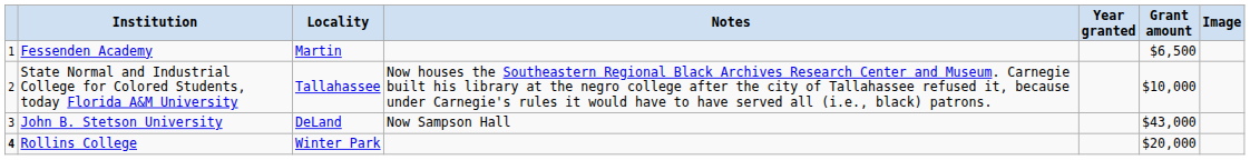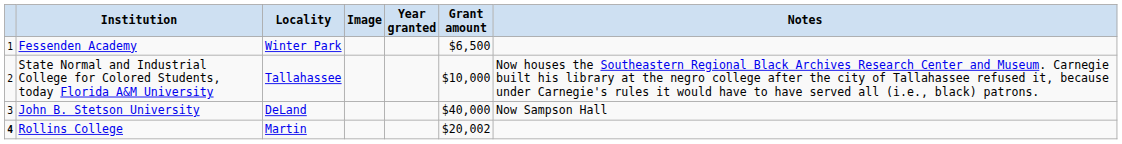 <table class="wikitable sortable" align=center>
 <tr>
 <th style="text-align:center; background:#cee0f2;"></th>
 <th style="background:#cee0f2;"><strong>Institution</strong></th>
 <th style="background:#cee0f2;"><strong>Locality</strong></th>
-<th style="background:#cee0f2;" class="unsortable"><strong>Notes</strong></th>
+<th style="background:#cee0f2;" class="unsortable"><strong>Image</strong></th>
 <th style="background:#cee0f2;"><strong>Year<br>granted</strong></th>
 <th style="background:#cee0f2;"><strong>Grant<br>amount</strong></th>
-<th style="background:#cee0f2;" class="unsortable"><strong>Image</strong></th>
+<th style="background:#cee0f2;" class="unsortable"><strong>Notes</strong></th>
 </tr>
 <tr>
 <td align=center><small>1</small></td>
 <td><a href='#'>Fessenden Academy</a></td>
-<td><a href='#'>Martin</a></td>
+<td><a href='#'>Winter Park</a></td>
 <td></td>
 <td></td>
 <td align=right>$6,500</td>
 <td></td>
 </tr>
 <tr>
 <td><small>2</small></td>
 <td>State Normal and Industrial College for Colored Students, today <a href='#'>Florida A&M University</a></td>
 <td><a href='#'>Tallahassee</a></td>
-<td>Now houses the <a href='#'>Southeastern Regional Black Archives Research Center and Museum</a>. Carnegie built his library at the negro college after the city of Tallahassee refused it, because under Carnegie's rules it would have to have served all (i.e., black) patrons.</td>
+<td></td>
 <td></td>
 <td align=right>$10,000</td>
-<td></td>
+<td>Now houses the <a href='#'>Southeastern Regional Black Archives Research Center and Museum</a>. Carnegie built his library at the negro college after the city of Tallahassee refused it, because under Carnegie's rules it would have to have served all (i.e., black) patrons.</td>
 </tr>
 <tr>
 <td><small>3</small></td>
 <td><a href='#'>John B. Stetson University</a></td>
 <td><a href='#'>DeLand</a></td>
+<td></td>
+<td></td>
+<td align=right>$40,000</td>
 <td>Now Sampson Hall</td>
-<td></td>
-<td align=right>$43,000</td>
-<td></td>
 </tr>
 <tr>
 <td align=center><strong><small>4</small></strong></td>
 <td><a href='#'>Rollins College</a></td>
-<td><a href='#'>Winter Park</a></td>
+<td><a href='#'>Martin</a></td>
 <td></td>
 <td></td>
-<td align=right>$20,000</td>
+<td align=right>$20,002</td>
 <td></td>
 </tr>
 </table>
